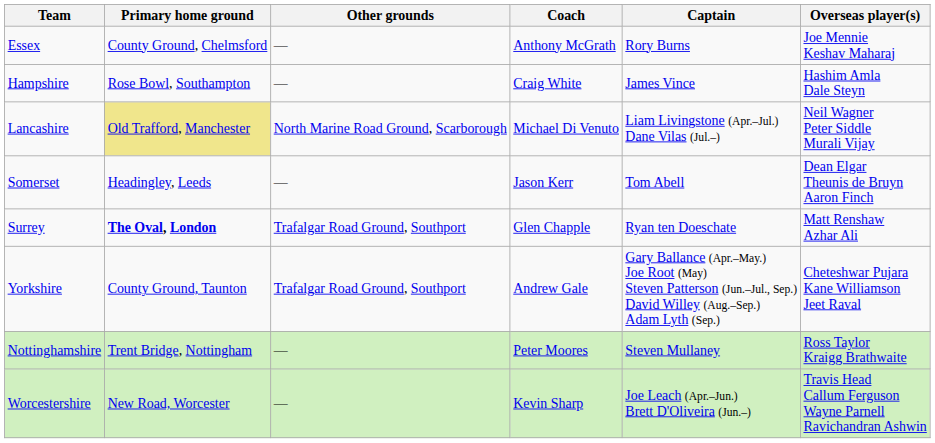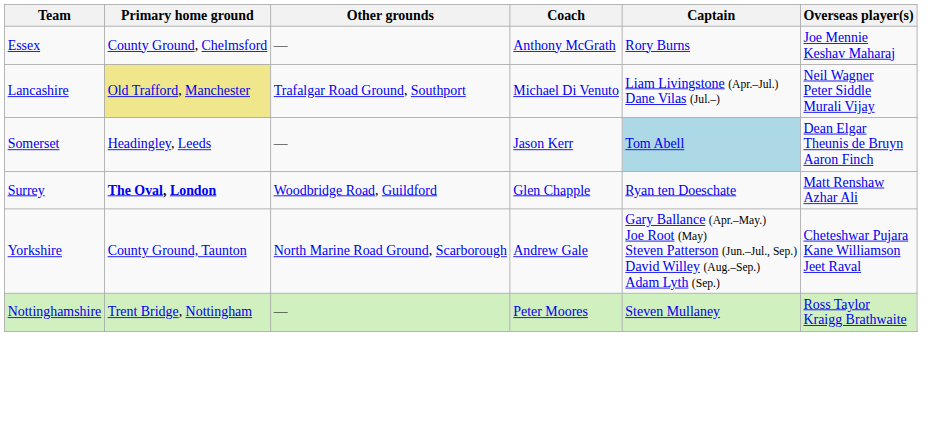 <table class="wikitable sortable">
 <tr>
 <th>Team</th>
 <th>Primary home ground</th>
 <th>Other grounds</th>
 <th>Coach</th>
 <th>Captain</th>
 <th>Overseas player(s)</th>
 </tr>
 <tr>
 <td><a href='#'>Essex</a></td>
 <td><a href='#'>County Ground</a>, <a href='#'>Chelmsford</a></td>
 <td>—</td>
 <td> <a href='#'>Anthony McGrath</a></td>
 <td> <a href='#'>Rory Burns</a></td>
 <td> <a href='#'>Joe Mennie</a> <br>  <a href='#'>Keshav Maharaj</a></td>
 </tr>
 <tr>
-<td><a href='#'>Hampshire</a></td>
-<td><a href='#'>Rose Bowl</a>, <a href='#'>Southampton</a></td>
-<td>—</td>
-<td> <a href='#'>Craig White</a></td>
-<td> <a href='#'>James Vince</a></td>
-<td> <a href='#'>Hashim Amla</a> <br>  <a href='#'>Dale Steyn</a></td>
-</tr>
-<tr>
 <td><a href='#'>Lancashire</a></td>
 <td style="background: khaki;"><a href='#'>Old Trafford</a>, <a href='#'>Manchester</a></td>
-<td><a href='#'>North Marine Road Ground</a>, <a href='#'>Scarborough</a></td>
+<td><a href='#'>Trafalgar Road Ground</a>, <a href='#'>Southport</a></td>
 <td> <a href='#'>Michael Di Venuto</a></td>
 <td> <a href='#'>Liam Livingstone</a> <small>(Apr.–Jul.)</small> <br>  <a href='#'>Dane Vilas</a> <small>(Jul.–)</small></td>
 <td> <a href='#'>Neil Wagner</a> <br>  <a href='#'>Peter Siddle</a> <br>  <a href='#'>Murali Vijay</a></td>
 </tr>
 <tr>
 <td><a href='#'>Somerset</a></td>
 <td><a href='#'>Headingley</a>, <a href='#'>Leeds</a></td>
 <td>—</td>
 <td> <a href='#'>Jason Kerr</a></td>
-<td> <a href='#'>Tom Abell</a></td>
+<td style="background: lightblue;"> <a href='#'>Tom Abell</a></td>
 <td> <a href='#'>Dean Elgar</a> <br> <a href='#'>Theunis de Bruyn</a> <br> <a href='#'>Aaron Finch</a></td>
 </tr>
 <tr>
 <td><a href='#'>Surrey</a></td>
 <td><strong><a href='#'>The Oval</a>, <a href='#'>London</a></strong></td>
-<td><a href='#'>Trafalgar Road Ground</a>, <a href='#'>Southport</a></td>
+<td><a href='#'>Woodbridge Road</a>, <a href='#'>Guildford</a></td>
 <td> <a href='#'>Glen Chapple</a></td>
 <td> <a href='#'>Ryan ten Doeschate</a></td>
 <td> <a href='#'>Matt Renshaw</a> <br>  <a href='#'>Azhar Ali</a></td>
 </tr>
 <tr>
 <td><a href='#'>Yorkshire</a></td>
 <td><a href='#'>County Ground, Taunton</a></td>
-<td><a href='#'>Trafalgar Road Ground</a>, <a href='#'>Southport</a></td>
+<td><a href='#'>North Marine Road Ground</a>, <a href='#'>Scarborough</a></td>
 <td> <a href='#'>Andrew Gale</a></td>
 <td> <a href='#'>Gary Ballance</a> <small>(Apr.–May.)</small> <br>  <a href='#'>Joe Root</a> <small>(May)</small> <br>  <a href='#'>Steven Patterson</a> <small>(Jun.–Jul., Sep.)</small> <br>  <a href='#'>David Willey</a> <small>(Aug.–Sep.) </small><br>  <a href='#'>Adam Lyth</a> <small>(Sep.) </small></td>
 <td> <a href='#'>Cheteshwar Pujara</a> <br>  <a href='#'>Kane Williamson</a> <br>  <a href='#'>Jeet Raval</a></td>
 </tr>
 <tr style="background:#d0f0c0">
 <td><a href='#'>Nottinghamshire</a></td>
 <td><a href='#'>Trent Bridge</a>, <a href='#'>Nottingham</a></td>
 <td>—</td>
 <td> <a href='#'>Peter Moores</a></td>
 <td> <a href='#'>Steven Mullaney</a></td>
 <td> <a href='#'>Ross Taylor</a> <br>  <a href='#'>Kraigg Brathwaite</a></td>
 </tr>
-<tr style="background:#d0f0c0">
-<td><a href='#'>Worcestershire</a></td>
-<td><a href='#'>New Road, Worcester</a></td>
-<td>—</td>
-<td> <a href='#'>Kevin Sharp</a></td>
-<td> <a href='#'>Joe Leach</a> <small>(Apr.–Jun.)</small> <br>  <a href='#'>Brett D'Oliveira</a> <small>(Jun.–)</small></td>
-<td> <a href='#'>Travis Head</a> <br>  <a href='#'>Callum Ferguson</a> <br>  <a href='#'>Wayne Parnell</a> <br>  <a href='#'>Ravichandran Ashwin</a></td>
-</tr>
 </table>
